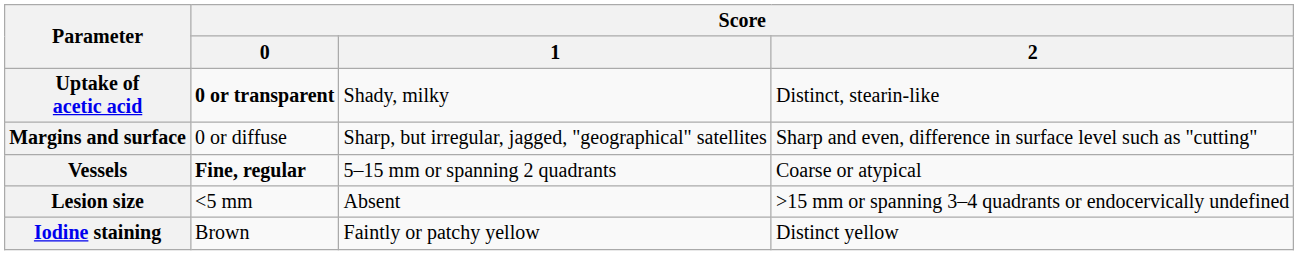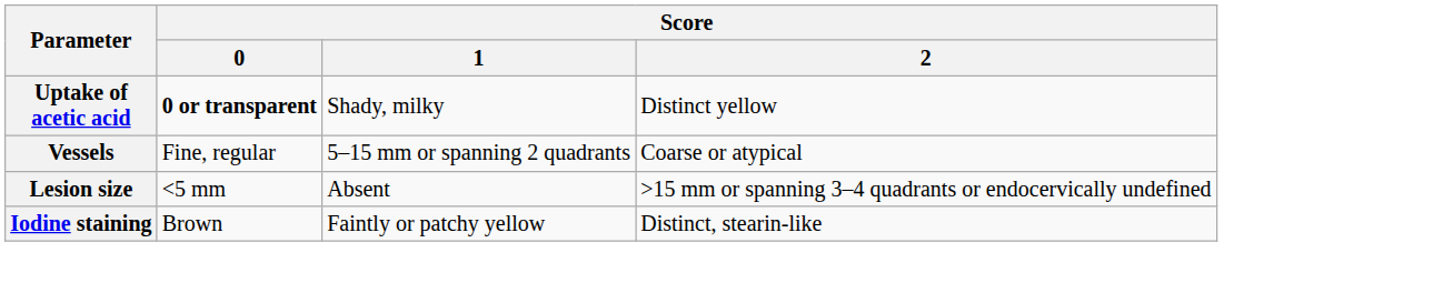 <table class="wikitable plainrowheaders">
 <tr>
 <th scope="col" rowspan=2>Parameter</th>
 <th scope="col" colspan=3>Score</th>
 </tr>
 <tr>
 <th scope="col">0</th>
 <th scope="col">1</th>
 <th scope="col">2</th>
 </tr>
 <tr>
 <th scope="row">Uptake of<br> <a href='#'>acetic acid</a></th>
 <td><strong>0 or transparent</strong></td>
 <td>Shady, milky</td>
-<td>Distinct, stearin-like</td>
-</tr>
-<tr>
-<th scope="row">Margins and surface</th>
-<td>0 or diffuse</td>
-<td>Sharp, but irregular, jagged, "geographical" satellites</td>
-<td>Sharp and even, difference in surface level such as "cutting"</td>
+<td>Distinct yellow</td>
 </tr>
 <tr>
 <th scope="row">Vessels</th>
-<td><strong>Fine, regular</strong></td>
+<td>Fine, regular</td>
 <td>5–15 mm or spanning 2 quadrants</td>
 <td>Coarse or atypical</td>
 </tr>
 <tr>
 <th scope="row">Lesion size</th>
 <td><5 mm</td>
 <td>Absent</td>
 <td>>15 mm or spanning 3–4 quadrants or endocervically undefined</td>
 </tr>
 <tr>
 <th scope="row"><a href='#'>Iodine</a> staining</th>
 <td>Brown</td>
 <td>Faintly or patchy yellow</td>
-<td>Distinct yellow</td>
+<td>Distinct, stearin-like</td>
 </tr>
 </table>
